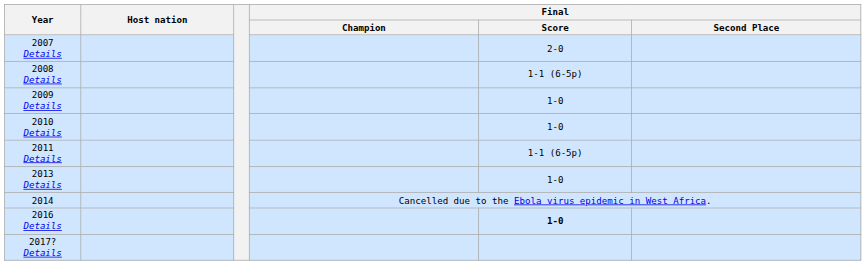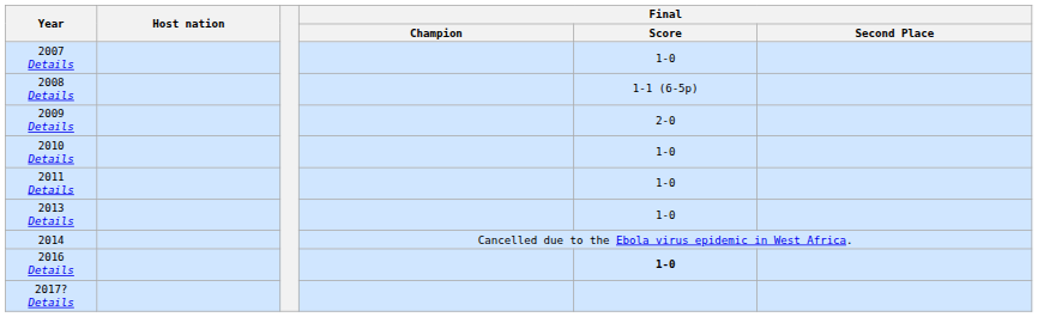 <table class="wikitable" style="font-size:90%; text-align: center;">
 <tr>
 <th rowspan="2" width="5%">Year</th>
 <th rowspan="2" width="10%">Host nation</th>
 <th width="1%" rowspan="11"></th>
 <th colspan="3">Final</th>
 </tr>
 <tr>
 <th width="15%">Champion</th>
 <th width="10%">Score</th>
 <th width="15%">Second Place</th>
 </tr>
 <tr style="background: #D0E6FF;">
 <td>2007<br><em><a href='#'>Details</a></em></td>
 <td></td>
 <td></td>
-<td>2-0</td>
+<td>1-0</td>
 <td></td>
 </tr>
 <tr style="background: #D0E6FF;">
 <td>2008<br><em><a href='#'>Details</a></em></td>
 <td></td>
 <td></td>
 <td>1-1 (6-5p)</td>
 <td></td>
 </tr>
 <tr style="background: #D0E6FF;">
 <td>2009<br><em><a href='#'>Details</a></em></td>
 <td></td>
 <td></td>
-<td>1-0</td>
+<td>2-0</td>
 <td></td>
 </tr>
 <tr style="background: #D0E6FF;">
 <td>2010<br><em><a href='#'>Details</a></em></td>
 <td></td>
 <td></td>
 <td>1-0</td>
 <td></td>
 </tr>
 <tr style="background: #D0E6FF;">
 <td>2011<br><em><a href='#'>Details</a></em></td>
 <td></td>
 <td></td>
-<td>1-1 (6-5p)</td>
+<td>1-0</td>
 <td></td>
 </tr>
 <tr style="background: #D0E6FF;">
 <td>2013<br><em><a href='#'>Details</a></em></td>
 <td></td>
 <td></td>
 <td>1-0</td>
 <td></td>
 </tr>
 <tr style="background: #D0E6FF;">
 <td>2014</td>
 <td></td>
 <td colspan="3">Cancelled due to the <a href='#'>Ebola virus epidemic in West Africa</a>.</td>
 </tr>
 <tr style="background: #D0E6FF;">
 <td>2016<br><em><a href='#'>Details</a></em></td>
 <td></td>
 <td></td>
 <td><strong>1-0</strong></td>
 <td></td>
 </tr>
 <tr style="background: #D0E6FF;">
 <td>2017?<br><em><a href='#'>Details</a></em></td>
 <td></td>
 <td></td>
 <td></td>
 <td></td>
 </tr>
 </table>
